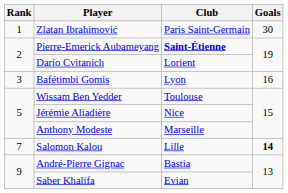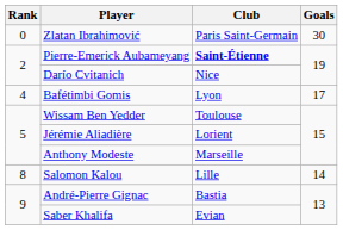 <table class="wikitable" style="text-align:center">
 <tr>
 <th>Rank</th>
 <th>Player</th>
 <th>Club</th>
 <th>Goals</th>
 </tr>
 <tr>
-<td>1</td>
+<td>0</td>
 <td align="left"> <a href='#'>Zlatan Ibrahimović</a></td>
 <td align="left"><a href='#'>Paris Saint-Germain</a></td>
 <td>30</td>
 </tr>
 <tr>
 <td rowspan="2">2</td>
 <td align="left"> <a href='#'>Pierre-Emerick Aubameyang</a></td>
 <td align="left"><strong><a href='#'>Saint-Étienne</a></strong></td>
 <td rowspan="2">19</td>
 </tr>
 <tr>
 <td align="left"> <a href='#'>Darío Cvitanich</a></td>
-<td align="left"><a href='#'>Lorient</a></td>
+<td align="left"><a href='#'>Nice</a></td>
 </tr>
 <tr>
-<td>3</td>
+<td>4</td>
 <td align="left"> <a href='#'>Bafétimbi Gomis</a></td>
 <td align="left"><a href='#'>Lyon</a></td>
-<td>16</td>
+<td>17</td>
 </tr>
 <tr>
 <td rowspan="3">5</td>
 <td align="left"> <a href='#'>Wissam Ben Yedder</a></td>
 <td align="left"><a href='#'>Toulouse</a></td>
 <td rowspan="3">15</td>
 </tr>
 <tr>
 <td align="left"> <a href='#'>Jérémie Aliadière</a></td>
-<td align="left"><a href='#'>Nice</a></td>
+<td align="left"><a href='#'>Lorient</a></td>
 </tr>
 <tr>
 <td align="left"> <a href='#'>Anthony Modeste</a></td>
 <td align="left"><a href='#'>Marseille</a></td>
 </tr>
 <tr>
-<td>7</td>
+<td>8</td>
 <td align="left"> <a href='#'>Salomon Kalou</a></td>
 <td align="left"><a href='#'>Lille</a></td>
-<td><strong>14</strong></td>
+<td>14</td>
 </tr>
 <tr>
 <td rowspan="2">9</td>
 <td align="left"> <a href='#'>André-Pierre Gignac</a></td>
 <td align="left"><a href='#'>Bastia</a></td>
 <td rowspan="2">13</td>
 </tr>
 <tr>
 <td align="left"> <a href='#'>Saber Khalifa</a></td>
 <td align="left"><a href='#'>Evian</a></td>
 </tr>
 </table>
